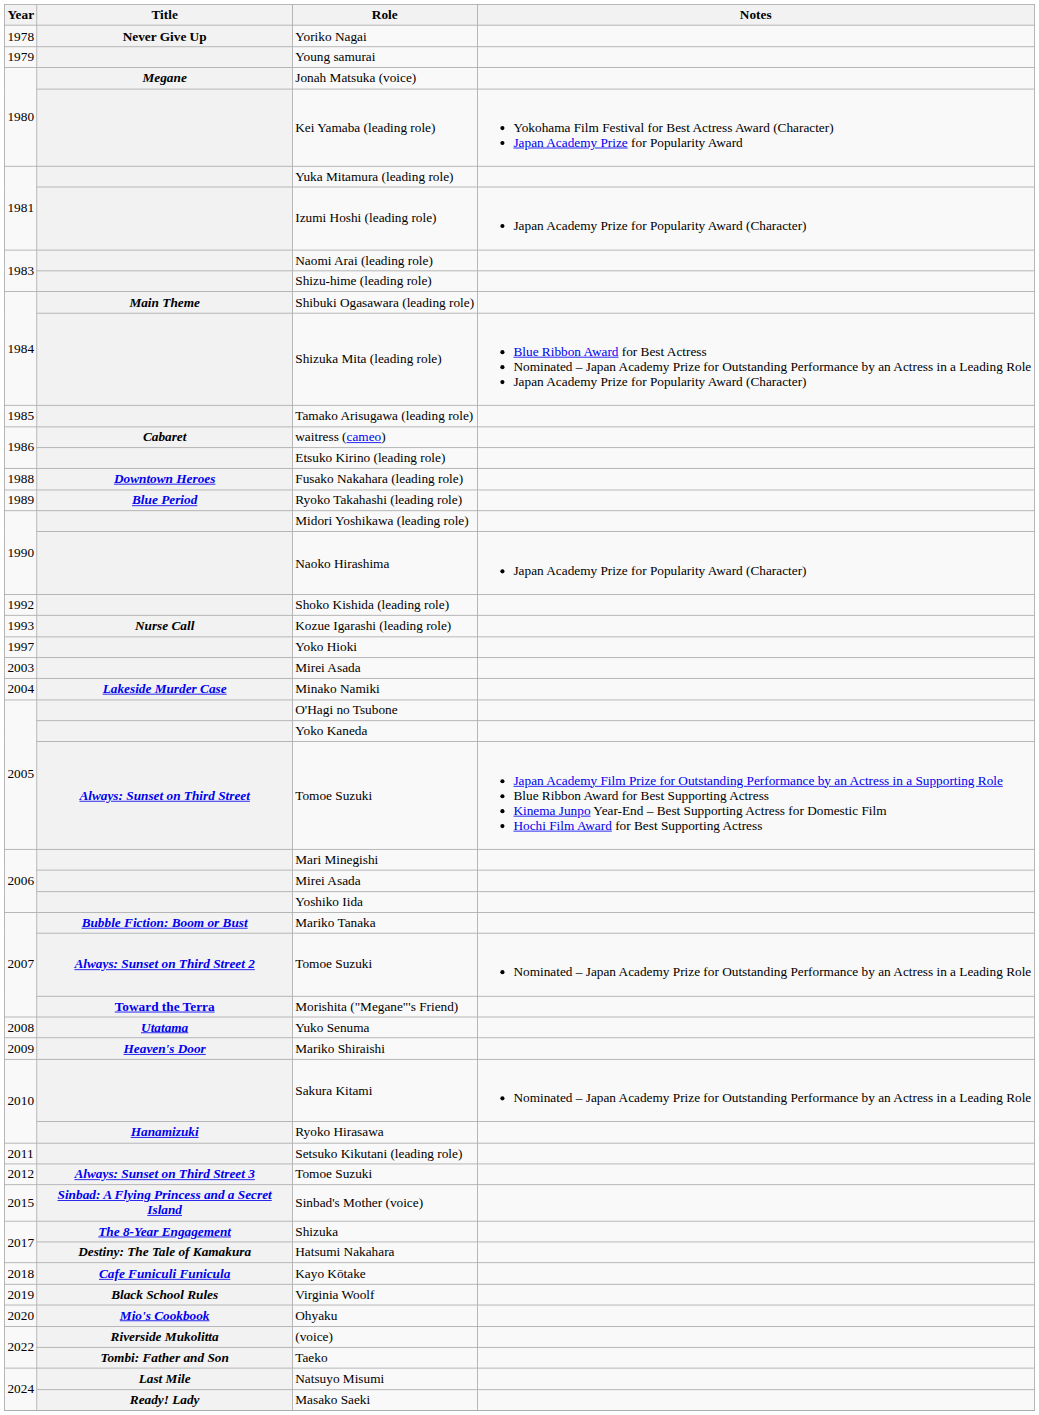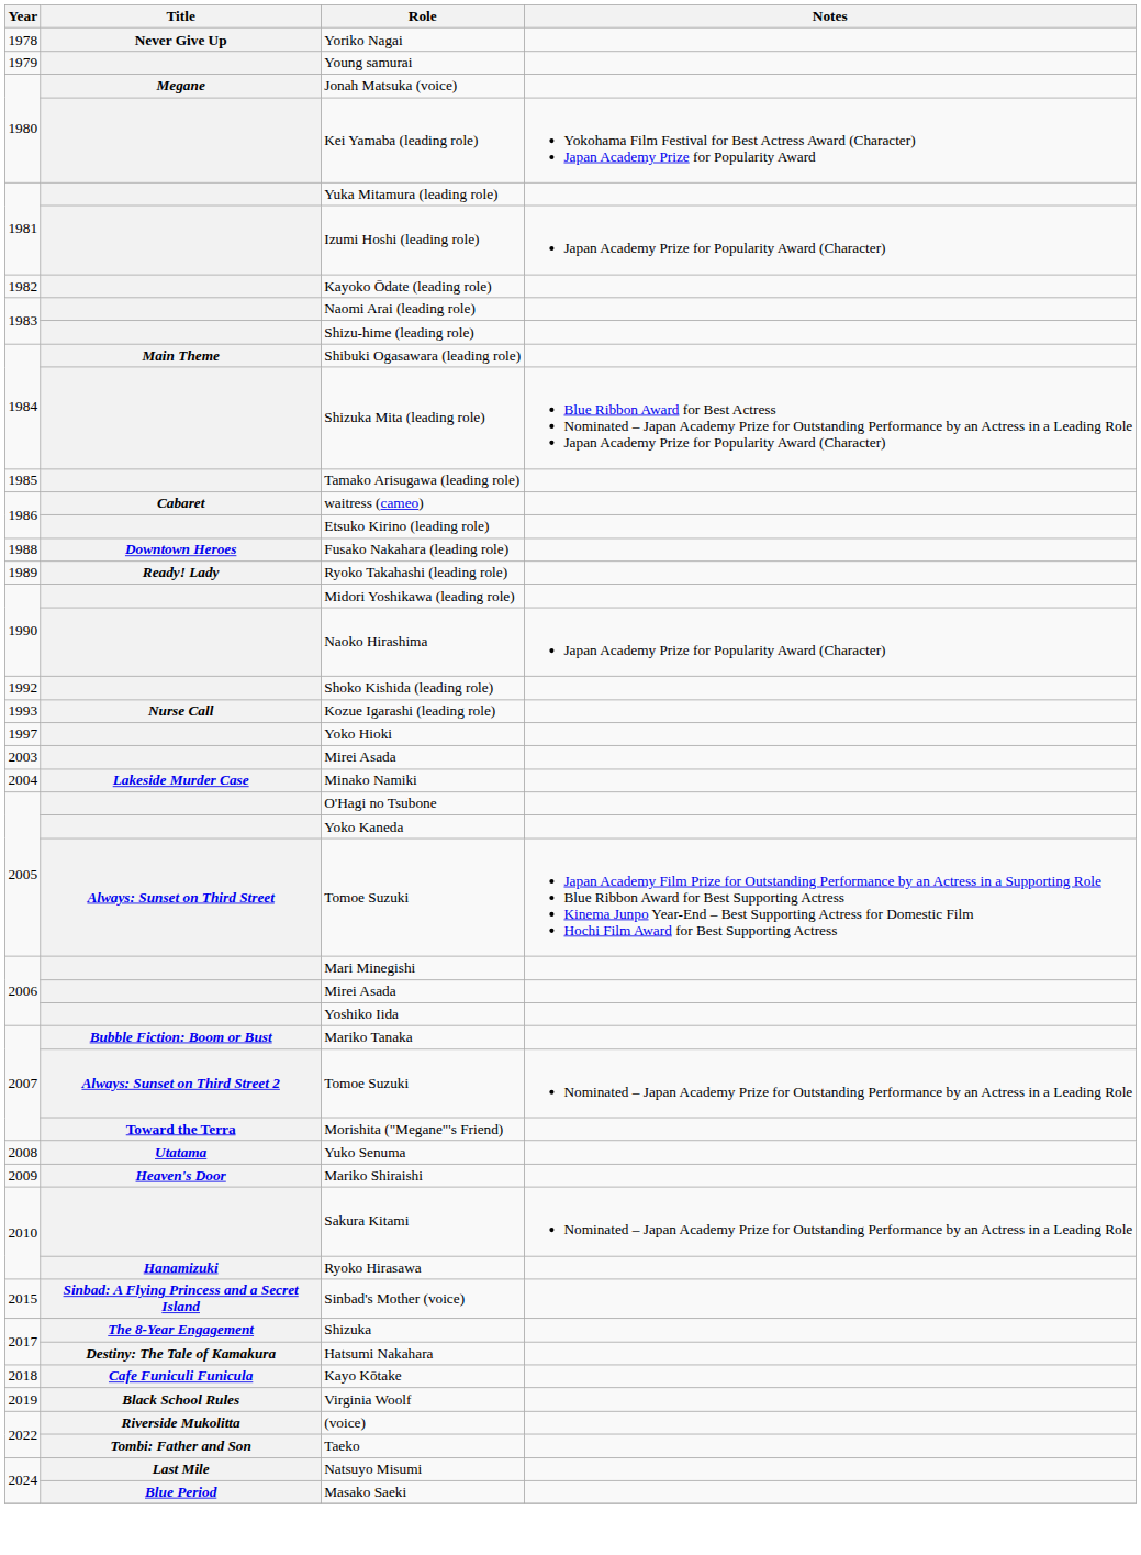 <table class="wikitable plainrowheaders">
 <tr>
 <th scope="col">Year</th>
 <th scope="col">Title</th>
 <th scope="col">Role</th>
 <th scope="col" class="unsortable">Notes</th>
 </tr>
 <tr>
 <td>1978</td>
 <th scope="row">Never Give Up </th>
 <td>Yoriko Nagai</td>
 <td></td>
 </tr>
 <tr>
 <td>1979</td>
 <th scope="row"></th>
 <td>Young samurai</td>
 <td></td>
 </tr>
 <tr>
 <td rowspan=2>1980</td>
 <th scope="row"><em>Megane</em></th>
 <td>Jonah Matsuka (voice)</td>
 <td></td>
 </tr>
 <tr>
 <th scope="row"></th>
 <td>Kei Yamaba (leading role)</td>
 <td><br><ul><li>Yokohama Film Festival for Best Actress Award (Character)</li><li><a href='#'>Japan Academy Prize</a> for Popularity Award</li></ul></td>
 </tr>
 <tr>
 <td rowspan=2>1981</td>
 <th scope="row"></th>
 <td>Yuka Mitamura (leading role)</td>
 <td></td>
 </tr>
 <tr>
 <th scope="row"></th>
 <td>Izumi Hoshi (leading role)</td>
 <td><br><ul><li>Japan Academy Prize for Popularity Award (Character)</li></ul></td>
+</tr>
+<tr>
+<td>1982</td>
+<th scope="row"></th>
+<td>Kayoko Ōdate (leading role)</td>
+<td></td>
 </tr>
 <tr>
 <td rowspan=2>1983</td>
 <th scope="row"></th>
 <td>Naomi Arai (leading role)</td>
 <td></td>
 </tr>
 <tr>
 <th scope="row"></th>
 <td>Shizu-hime (leading role)</td>
 <td></td>
 </tr>
 <tr>
 <td rowspan=2>1984</td>
 <th scope="row"><em>Main Theme</em></th>
 <td>Shibuki Ogasawara (leading role)</td>
 <td></td>
 </tr>
 <tr>
 <th scope="row"></th>
 <td>Shizuka Mita (leading role)</td>
 <td><br><ul><li><a href='#'>Blue Ribbon Award</a> for Best Actress</li><li>Nominated – Japan Academy Prize for Outstanding Performance by an Actress in a Leading Role</li><li>Japan Academy Prize for Popularity Award (Character)</li></ul></td>
 </tr>
 <tr>
 <td>1985</td>
 <th scope="row"></th>
 <td>Tamako Arisugawa (leading role)</td>
 <td></td>
 </tr>
 <tr>
 <td rowspan=2>1986</td>
 <th scope="row"><em>Cabaret</em></th>
 <td>waitress (<a href='#'>cameo</a>)</td>
 <td></td>
 </tr>
 <tr>
 <th scope="row"></th>
 <td>Etsuko Kirino (leading role)</td>
 <td></td>
 </tr>
 <tr>
 <td>1988</td>
 <th scope="row"><em><a href='#'>Downtown Heroes</a></em></th>
 <td>Fusako Nakahara (leading role)</td>
 <td></td>
 </tr>
 <tr>
 <td>1989</td>
-<th scope="row"><em><a href='#'>Blue Period</a></em></th>
+<th scope="row"><em>Ready! Lady</em></th>
 <td>Ryoko Takahashi (leading role)</td>
 <td></td>
 </tr>
 <tr>
 <td rowspan=2>1990</td>
 <th scope="row"></th>
 <td>Midori Yoshikawa (leading role)</td>
 <td></td>
 </tr>
 <tr>
 <th scope="row"></th>
 <td>Naoko Hirashima</td>
 <td><br><ul><li>Japan Academy Prize for Popularity Award (Character)</li></ul></td>
 </tr>
 <tr>
 <td>1992</td>
 <th scope="row"></th>
 <td>Shoko Kishida (leading role)</td>
 <td></td>
 </tr>
 <tr>
 <td>1993</td>
 <th scope="row"><em>Nurse Call</em></th>
 <td>Kozue Igarashi (leading role)</td>
 <td></td>
 </tr>
 <tr>
 <td>1997</td>
 <th scope="row"></th>
 <td>Yoko Hioki</td>
 <td></td>
 </tr>
 <tr>
 <td>2003</td>
 <th scope="row"></th>
 <td>Mirei Asada</td>
 <td></td>
 </tr>
 <tr>
 <td>2004</td>
 <th scope="row"><em><a href='#'>Lakeside Murder Case</a></em></th>
 <td>Minako Namiki</td>
 <td></td>
 </tr>
 <tr>
 <td rowspan=3>2005</td>
 <th scope="row"></th>
 <td>O'Hagi no Tsubone</td>
 <td></td>
 </tr>
 <tr>
 <th scope="row"></th>
 <td>Yoko Kaneda</td>
 <td></td>
 </tr>
 <tr>
 <th scope="row"><em><a href='#'>Always: Sunset on Third Street</a></em></th>
 <td>Tomoe Suzuki</td>
 <td><br><ul><li><a href='#'>Japan Academy Film Prize for Outstanding Performance by an Actress in a Supporting Role</a></li><li>Blue Ribbon Award for Best Supporting Actress</li><li><a href='#'>Kinema Junpo</a> Year-End – Best Supporting Actress for Domestic Film</li><li><a href='#'>Hochi Film Award</a> for Best Supporting Actress</li></ul></td>
 </tr>
 <tr>
 <td rowspan=3>2006</td>
 <th scope="row"></th>
 <td>Mari Minegishi</td>
 <td></td>
 </tr>
 <tr>
 <th scope="row"></th>
 <td>Mirei Asada</td>
 <td></td>
 </tr>
 <tr>
 <th scope="row"></th>
 <td>Yoshiko Iida</td>
 <td></td>
 </tr>
 <tr>
 <td rowspan=3>2007</td>
 <th scope="row" width="300"><em><a href='#'>Bubble Fiction: Boom or Bust</a></em></th>
 <td>Mariko Tanaka</td>
 <td></td>
 </tr>
 <tr>
 <th scope="row"><em><a href='#'>Always: Sunset on Third Street 2</a></em></th>
 <td>Tomoe Suzuki</td>
 <td><br><ul><li>Nominated – Japan Academy Prize for Outstanding Performance by an Actress in a Leading Role</li></ul></td>
 </tr>
 <tr>
 <th scope="row"><a href='#'>Toward the Terra</a></th>
 <td>Morishita ("Megane"'s Friend)</td>
 <td></td>
 </tr>
 <tr>
 <td>2008</td>
 <th scope="row"><em><a href='#'>Utatama</a></em></th>
 <td>Yuko Senuma</td>
 <td></td>
 </tr>
 <tr>
 <td>2009</td>
 <th scope="row"><em><a href='#'>Heaven's Door</a></em></th>
 <td>Mariko Shiraishi</td>
 <td></td>
 </tr>
 <tr>
 <td rowspan=2>2010</td>
 <th scope="row"></th>
 <td>Sakura Kitami</td>
 <td><br><ul><li>Nominated – Japan Academy Prize for Outstanding Performance by an Actress in a Leading Role</li></ul></td>
 </tr>
 <tr>
 <th scope="row"><em><a href='#'>Hanamizuki</a></em></th>
 <td>Ryoko Hirasawa</td>
 <td></td>
 </tr>
 <tr>
-<td>2011</td>
-<th scope="row"></th>
-<td>Setsuko Kikutani (leading role)</td>
-<td></td>
-</tr>
-<tr>
-<td>2012</td>
-<th scope="row"><em><a href='#'>Always: Sunset on Third Street 3</a></em></th>
-<td>Tomoe Suzuki</td>
-<td></td>
-</tr>
-<tr>
 <td>2015</td>
 <th scope="row"><em><a href='#'>Sinbad: A Flying Princess and a Secret Island</a></em></th>
 <td>Sinbad's Mother (voice)</td>
 <td></td>
 </tr>
 <tr>
 <td rowspan=2>2017</td>
 <th scope="row"><em><a href='#'>The 8-Year Engagement</a></em></th>
 <td>Shizuka</td>
 <td></td>
 </tr>
 <tr>
 <th scope="row"><em>Destiny: The Tale of Kamakura</em></th>
 <td>Hatsumi Nakahara</td>
 <td></td>
 </tr>
 <tr>
 <td rowspan=1>2018</td>
 <th scope="row"><em><a href='#'>Cafe Funiculi Funicula</a></em></th>
 <td>Kayo Kōtake</td>
 <td></td>
 </tr>
 <tr>
 <td rowspan=1>2019</td>
 <th scope="row"><em>Black School Rules</em></th>
 <td>Virginia Woolf</td>
 <td></td>
 </tr>
 <tr>
-<td rowspan=1>2020</td>
-<th scope="row"><em><a href='#'>Mio's Cookbook</a></em></th>
-<td>Ohyaku</td>
-<td></td>
-</tr>
-<tr>
 <td rowspan=2>2022</td>
 <th scope="row"><em>Riverside Mukolitta</em></th>
 <td>(voice)</td>
 <td></td>
 </tr>
 <tr>
 <th scope="row"><em>Tombi: Father and Son</em></th>
 <td>Taeko</td>
 <td></td>
 </tr>
 <tr>
 <td rowspan=2>2024</td>
 <th scope="row"><em>Last Mile</em></th>
 <td>Natsuyo Misumi</td>
 <td></td>
 </tr>
 <tr>
-<th scope="row"><em>Ready! Lady</em></th>
+<th scope="row"><em><a href='#'>Blue Period</a></em></th>
 <td>Masako Saeki</td>
 <td></td>
 </tr>
 <tr>
 </tr>
 </table>
